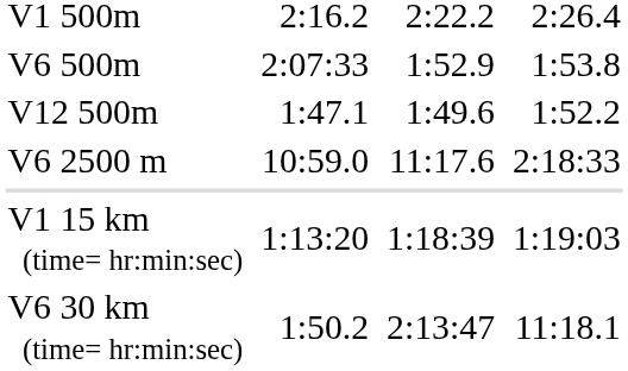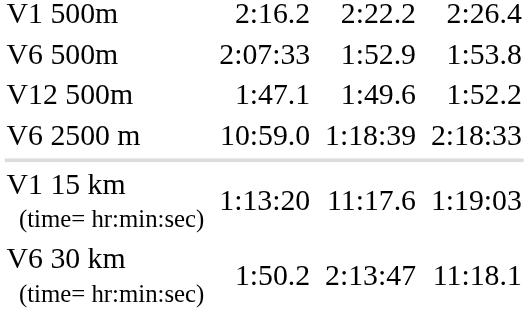 <table>
 <tr>
 <td>V1 500m</td>
 <td></td>
 <td align=right>2:16.2</td>
 <td></td>
 <td align=right>2:22.2</td>
 <td></td>
 <td align=right>2:26.4</td>
 </tr>
 <tr>
 <td>V6 500m</td>
 <td></td>
 <td align=right>2:07:33</td>
 <td></td>
 <td align=right>1:52.9</td>
 <td></td>
 <td align=right>1:53.8</td>
 </tr>
 <tr>
 <td>V12 500m</td>
 <td></td>
 <td align=right>1:47.1</td>
 <td></td>
 <td align=right>1:49.6</td>
 <td></td>
 <td align=right>1:52.2</td>
 </tr>
 <tr>
 <td>V6 2500 m</td>
 <td></td>
 <td align=right>10:59.0</td>
 <td></td>
-<td align=right>11:17.6</td>
+<td align=right>1:18:39</td>
 <td></td>
 <td align=right>2:18:33</td>
 </tr>
 <tr bgcolor=#DDDDDD>
 <td colspan=7></td>
 </tr>
 <tr>
 <td>V1 15 km<br><small>  (time= hr:min:sec)</small></td>
 <td></td>
 <td align=right>1:13:20</td>
 <td></td>
-<td align=right>1:18:39</td>
+<td align=right>11:17.6</td>
 <td></td>
 <td align=right>1:19:03</td>
 </tr>
 <tr>
 <td>V6 30 km<br><small>  (time= hr:min:sec)</small></td>
 <td></td>
 <td align=right>1:50.2</td>
 <td></td>
 <td align=right>2:13:47</td>
 <td></td>
 <td align=right>11:18.1</td>
 </tr>
 </table>
